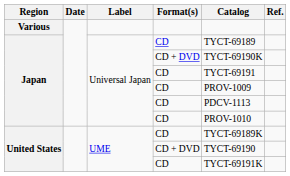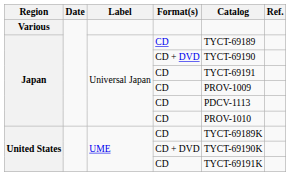 <table class="wikitable plainrowheaders">
 <tr>
 <th scope="col">Region</th>
 <th scope="col">Date</th>
 <th scope="col">Label</th>
 <th scope="col">Format(s)</th>
 <th scope="col">Catalog</th>
 <th scope="col">Ref.</th>
 </tr>
 <tr>
 <th scope="row">Various</th>
 <td rowspan="7"></td>
 <td></td>
 <td></td>
 <td></td>
 <td align="center"></td>
 </tr>
 <tr>
 <th scope="row" rowspan="6">Japan</th>
 <td rowspan="6">Universal Japan</td>
 <td><a href='#'>CD</a></td>
 <td>TYCT-69189</td>
 <td align="center"></td>
 </tr>
 <tr>
 <td>CD + <a href='#'>DVD</a></td>
-<td>TYCT-69190K</td>
+<td>TYCT-69190</td>
 <td align="center"></td>
 </tr>
 <tr>
 <td>CD</td>
 <td>TYCT-69191</td>
 <td align="center"></td>
 </tr>
 <tr>
 <td>CD </td>
 <td>PROV-1009</td>
 <td align="center"></td>
 </tr>
 <tr>
 <td>CD </td>
 <td>PDCV-1113</td>
 <td align="center"></td>
 </tr>
 <tr>
 <td>CD </td>
 <td>PROV-1010</td>
 <td align="center"></td>
 </tr>
 <tr>
 <th scope="row" rowspan="3">United States</th>
 <td rowspan="3"></td>
 <td rowspan="3"><a href='#'>UME</a></td>
 <td>CD</td>
 <td>TYCT-69189K</td>
 <td align="center"></td>
 </tr>
 <tr>
 <td>CD + DVD</td>
-<td>TYCT-69190</td>
+<td>TYCT-69190K</td>
 <td align="center"></td>
 </tr>
 <tr>
 <td>CD</td>
 <td>TYCT-69191K</td>
 <td align="center"></td>
 </tr>
 </table>
